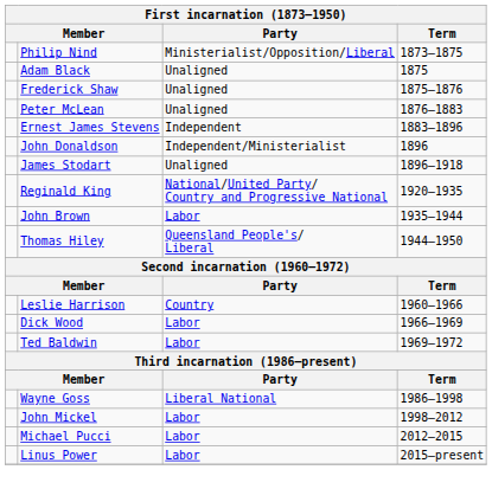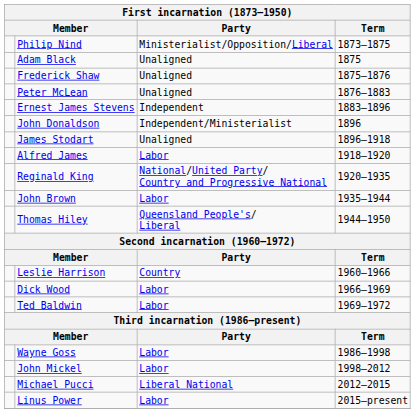 <table class="wikitable">
 <tr>
 <th colspan="4">First incarnation (1873–1950)</th>
 </tr>
 <tr>
 <th colspan="2">Member</th>
 <th>Party</th>
 <th>Term</th>
 </tr>
 <tr>
 <td> </td>
 <td><a href='#'>Philip Nind</a></td>
 <td>Ministerialist/Opposition/<a href='#'>Liberal</a></td>
 <td>1873–1875</td>
 </tr>
 <tr>
 <td> </td>
 <td><a href='#'>Adam Black</a></td>
 <td>Unaligned</td>
 <td>1875</td>
 </tr>
 <tr>
 <td> </td>
 <td><a href='#'>Frederick Shaw</a></td>
 <td>Unaligned</td>
 <td>1875–1876</td>
 </tr>
 <tr>
 <td> </td>
 <td><a href='#'>Peter McLean</a></td>
 <td>Unaligned</td>
 <td>1876–1883</td>
 </tr>
 <tr>
 <td> </td>
 <td><a href='#'>Ernest James Stevens</a></td>
 <td>Independent</td>
 <td>1883–1896</td>
 </tr>
 <tr>
 <td> </td>
 <td><a href='#'>John Donaldson</a></td>
 <td>Independent/Ministerialist</td>
 <td>1896</td>
 </tr>
 <tr>
 <td> </td>
 <td><a href='#'>James Stodart</a></td>
 <td>Unaligned</td>
 <td>1896–1918</td>
+</tr>
+<tr>
+<td> </td>
+<td><a href='#'>Alfred James</a></td>
+<td><a href='#'>Labor</a></td>
+<td>1918–1920</td>
 </tr>
 <tr>
 <td> </td>
 <td><a href='#'>Reginald King</a></td>
 <td><a href='#'>National</a>/<a href='#'>United Party</a>/<br><a href='#'>Country and Progressive National</a></td>
 <td>1920–1935</td>
 </tr>
 <tr>
 <td> </td>
 <td><a href='#'>John Brown</a></td>
 <td><a href='#'>Labor</a></td>
 <td>1935–1944</td>
 </tr>
 <tr>
 <td> </td>
 <td><a href='#'>Thomas Hiley</a></td>
 <td><a href='#'>Queensland People's</a>/<br><a href='#'>Liberal</a></td>
 <td>1944–1950</td>
 </tr>
 <tr>
 <th colspan="4">Second incarnation (1960–1972)</th>
 </tr>
 <tr>
 <th colspan="2">Member</th>
 <th>Party</th>
 <th>Term</th>
 </tr>
 <tr>
 <td> </td>
 <td><a href='#'>Leslie Harrison</a></td>
 <td><a href='#'>Country</a></td>
 <td>1960–1966</td>
 </tr>
 <tr>
 <td> </td>
 <td><a href='#'>Dick Wood</a></td>
 <td><a href='#'>Labor</a></td>
 <td>1966–1969</td>
 </tr>
 <tr>
 <td> </td>
 <td><a href='#'>Ted Baldwin</a></td>
 <td><a href='#'>Labor</a></td>
 <td>1969–1972</td>
 </tr>
 <tr>
 <th colspan="4">Third incarnation (1986–present)</th>
 </tr>
 <tr>
 <th colspan="2">Member</th>
 <th>Party</th>
 <th>Term</th>
 </tr>
 <tr>
 <td> </td>
 <td><a href='#'>Wayne Goss</a></td>
-<td><a href='#'>Liberal National</a></td>
+<td><a href='#'>Labor</a></td>
 <td>1986–1998</td>
 </tr>
 <tr>
 <td> </td>
 <td><a href='#'>John Mickel</a></td>
 <td><a href='#'>Labor</a></td>
 <td>1998–2012</td>
 </tr>
 <tr>
 <td> </td>
 <td><a href='#'>Michael Pucci</a></td>
-<td><a href='#'>Labor</a></td>
+<td><a href='#'>Liberal National</a></td>
 <td>2012–2015</td>
 </tr>
 <tr>
 <td> </td>
 <td><a href='#'>Linus Power</a></td>
 <td><a href='#'>Labor</a></td>
 <td>2015–present</td>
 </tr>
 <tr>
 </tr>
 </table>
